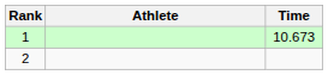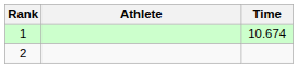 <table class=wikitable style="text-align:center">
 <tr>
 <th width=40>Rank</th>
 <th width=250>Athlete</th>
 <th width=60>Time</th>
 </tr>
 <tr bgcolor="ccffcc">
 <td>1</td>
 <td align=left></td>
-<td>10.673</td>
+<td>10.674</td>
 </tr>
 <tr>
 <td>2</td>
 <td align=left></td>
 <td></td>
 </tr>
 </table>
